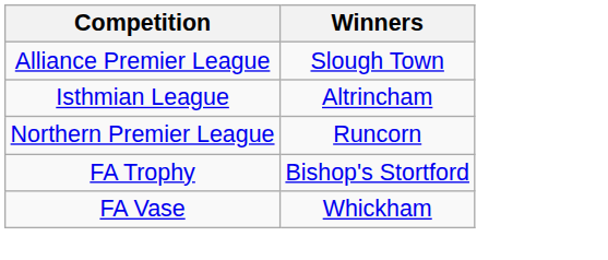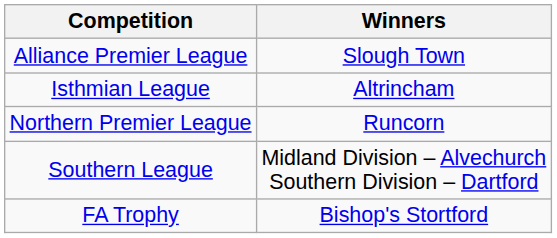 <table class="wikitable" style="text-align:center;">
 <tr>
 <th>Competition</th>
 <th>Winners</th>
 </tr>
 <tr>
 <td><a href='#'>Alliance Premier League</a></td>
 <td><a href='#'>Slough Town</a></td>
 </tr>
 <tr>
 <td><a href='#'>Isthmian League</a></td>
 <td><a href='#'>Altrincham</a></td>
 </tr>
 <tr>
 <td><a href='#'>Northern Premier League</a></td>
 <td><a href='#'>Runcorn</a></td>
 </tr>
 <tr>
+<td><a href='#'>Southern League</a></td>
+<td>Midland Division – <a href='#'>Alvechurch</a><br>Southern Division – <a href='#'>Dartford</a></td>
+</tr>
+<tr>
 <td><a href='#'>FA Trophy</a></td>
 <td><a href='#'>Bishop's Stortford</a></td>
 </tr>
-<tr>
-<td><a href='#'>FA Vase</a></td>
-<td><a href='#'>Whickham</a></td>
-</tr>
 </table>
